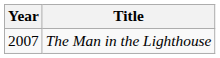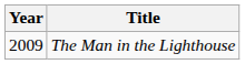 <table class="wikitable">
 <tr>
 <th>Year</th>
 <th>Title</th>
 </tr>
 <tr>
-<td>2007</td>
+<td>2009</td>
 <td><em>The Man in the Lighthouse</em></td>
 </tr>
 </table>
